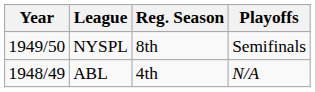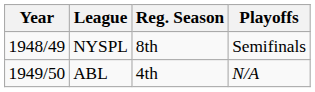 <table class="wikitable">
 <tr>
 <th>Year</th>
 <th>League</th>
 <th>Reg. Season</th>
 <th>Playoffs</th>
 </tr>
 <tr>
-<td>1949/50</td>
+<td>1948/49</td>
 <td>NYSPL</td>
 <td>8th</td>
 <td>Semifinals</td>
 </tr>
 <tr>
-<td>1948/49</td>
+<td>1949/50</td>
 <td>ABL</td>
 <td>4th</td>
 <td><em>N/A</em></td>
 </tr>
 </table>
